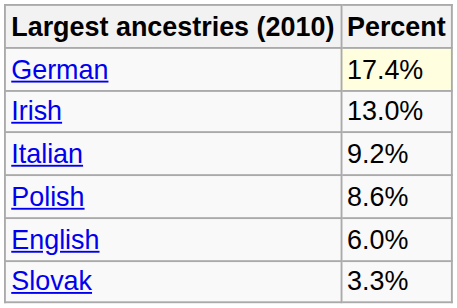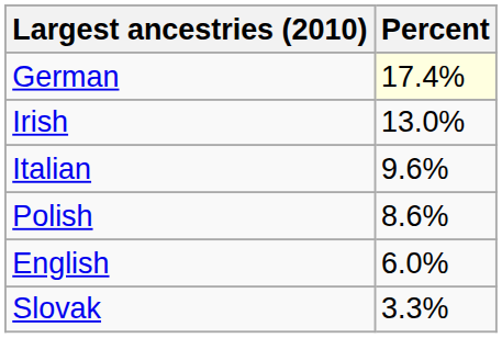 <table class="wikitable sortable collapsible" style="font-size: 90%;">
 <tr>
 <th>Largest ancestries (2010)</th>
 <th>Percent</th>
 </tr>
 <tr>
 <td><a href='#'>German</a></td>
 <td style="background: lightyellow;">17.4%</td>
 </tr>
 <tr>
 <td><a href='#'>Irish</a></td>
 <td>13.0%</td>
 </tr>
 <tr>
 <td><a href='#'>Italian</a></td>
-<td>9.2%</td>
+<td>9.6%</td>
 </tr>
 <tr>
 <td><a href='#'>Polish</a></td>
 <td>8.6%</td>
 </tr>
 <tr>
 <td><a href='#'>English</a></td>
 <td>6.0%</td>
 </tr>
 <tr>
 <td><a href='#'>Slovak</a></td>
 <td>3.3%</td>
 </tr>
 </table>
